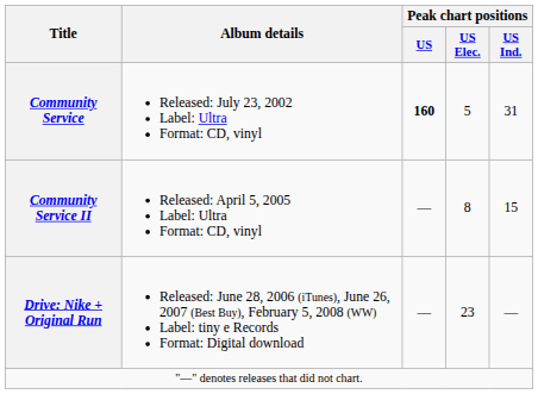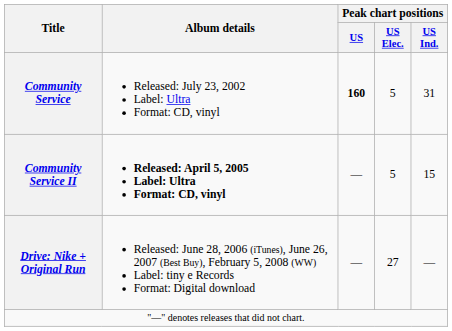 <table class="wikitable plainrowheaders">
 <tr>
 <th scope="col" rowspan="2">Title</th>
 <th scope="col" rowspan="2">Album details</th>
 <th scope="col" colspan="3">Peak chart positions</th>
 </tr>
 <tr>
 <th scope="col" style="width:3em;font-size:90%;"><a href='#'>US</a><br></th>
 <th scope="col" style="width:3em;font-size:90%;"><a href='#'>US Elec.</a><br></th>
 <th scope="col" style="width:3em;font-size:90%;"><a href='#'>US Ind.</a><br></th>
 </tr>
 <tr>
 <th scope="row"><em><a href='#'>Community Service</a></em></th>
 <td><br><ul><li>Released: July 23, 2002</li><li>Label: <a href='#'>Ultra</a></li><li>Format: CD, vinyl</li></ul></td>
 <td style="text-align:center;"><strong>160</strong></td>
 <td style="text-align:center;">5</td>
 <td style="text-align:center;">31</td>
 </tr>
 <tr>
 <th scope="row"><em><a href='#'>Community Service II</a></em></th>
-<td><br><ul><li>Released: April 5, 2005</li><li>Label: Ultra</li><li>Format: CD, vinyl</li></ul></td>
+<td><strong><br><ul><li>Released: April 5, 2005</li><li>Label: Ultra</li><li>Format: CD, vinyl</li></ul></strong></td>
 <td style="text-align:center;">—</td>
-<td style="text-align:center;">8</td>
+<td style="text-align:center;">5</td>
 <td style="text-align:center;">15</td>
 </tr>
 <tr>
 <th scope="row"><em><a href='#'>Drive: Nike + Original Run</a></em></th>
 <td><br><ul><li>Released: June 28, 2006 <small>(iTunes)</small>, June 26, 2007 <small>(Best Buy)</small>, February 5, 2008 <small>(WW)</small></li><li>Label: tiny e Records</li><li>Format: Digital download</li></ul></td>
 <td style="text-align:center;">—</td>
-<td style="text-align:center;">23</td>
+<td style="text-align:center;">27</td>
 <td style="text-align:center;">—</td>
 </tr>
 <tr>
 <td colspan="9" style="text-align:center; font-size:85%;">"—" denotes releases that did not chart.</td>
 </tr>
 </table>
